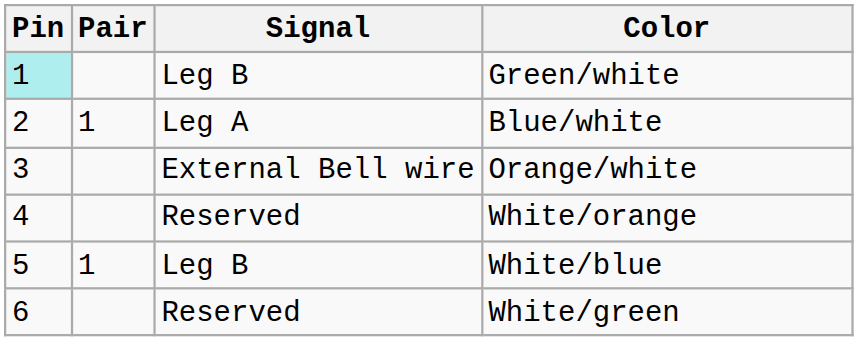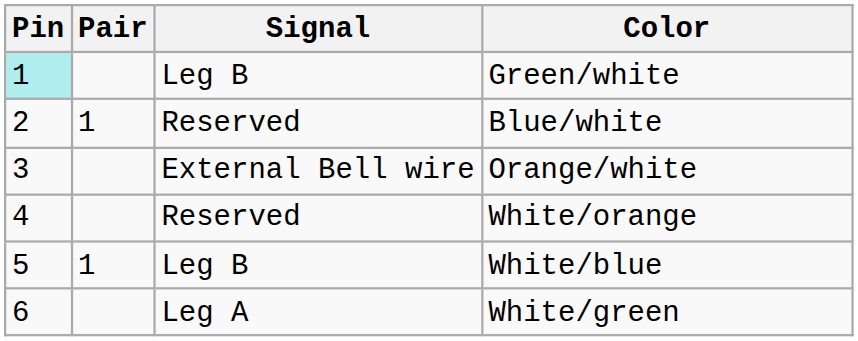 <table class="wikitable floatright">
 <tr>
 <th>Pin</th>
 <th>Pair</th>
 <th>Signal</th>
 <th width=160>Color</th>
 </tr>
 <tr>
 <td style="background: paleturquoise;">1</td>
 <td></td>
 <td>Leg B</td>
 <td> Green/white</td>
 </tr>
 <tr>
 <td>2</td>
 <td>1</td>
-<td>Leg A</td>
+<td>Reserved</td>
 <td> Blue/white</td>
 </tr>
 <tr>
 <td>3</td>
 <td></td>
 <td>External Bell wire</td>
 <td> Orange/white</td>
 </tr>
 <tr>
 <td>4</td>
 <td></td>
 <td>Reserved</td>
 <td> White/orange</td>
 </tr>
 <tr>
 <td>5</td>
 <td>1</td>
 <td>Leg B</td>
 <td> White/blue</td>
 </tr>
 <tr>
 <td>6</td>
 <td></td>
-<td>Reserved</td>
+<td>Leg A</td>
 <td> White/green</td>
 </tr>
 </table>
